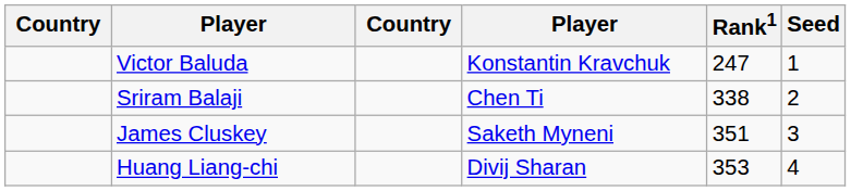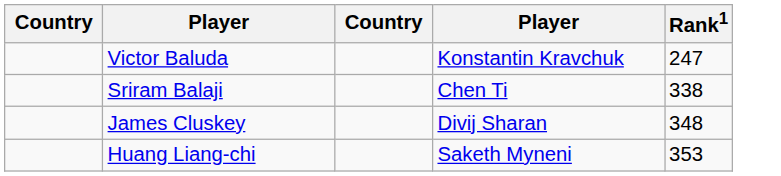 <table class="sortable wikitable">
 <tr>
 <th width="70">Country</th>
 <th width="175">Player</th>
 <th width="70">Country</th>
 <th width="175">Player</th>
 <th>Rank<sup>1</sup></th>
-<th>Seed</th>
 </tr>
 <tr>
 <td></td>
 <td><a href='#'>Victor Baluda</a></td>
 <td></td>
 <td><a href='#'>Konstantin Kravchuk</a></td>
 <td>247</td>
-<td>1</td>
 </tr>
 <tr>
 <td></td>
 <td><a href='#'>Sriram Balaji</a></td>
 <td></td>
 <td><a href='#'>Chen Ti</a></td>
 <td>338</td>
-<td>2</td>
 </tr>
 <tr>
 <td></td>
 <td><a href='#'>James Cluskey</a></td>
 <td></td>
-<td><a href='#'>Saketh Myneni</a></td>
-<td>351</td>
-<td>3</td>
+<td><a href='#'>Divij Sharan</a></td>
+<td>348</td>
 </tr>
 <tr>
 <td></td>
 <td><a href='#'>Huang Liang-chi</a></td>
 <td></td>
-<td><a href='#'>Divij Sharan</a></td>
+<td><a href='#'>Saketh Myneni</a></td>
 <td>353</td>
-<td>4</td>
 </tr>
 </table>
